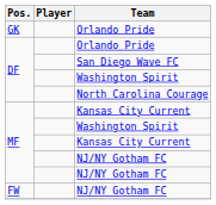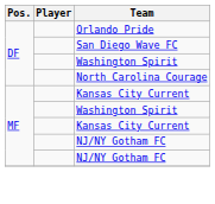 <table class="wikitable sortable">
 <tr>
 <th scope="col">Pos.</th>
 <th scope="col">Player</th>
 <th scope="col">Team</th>
-</tr>
-<tr>
-<td><a href='#'>GK</a></td>
-<td></td>
-<td><a href='#'>Orlando Pride</a></td>
 </tr>
 <tr>
 <td rowspan=4><a href='#'>DF</a></td>
 <td></td>
 <td><a href='#'>Orlando Pride</a></td>
 </tr>
 <tr>
 <td></td>
 <td><a href='#'>San Diego Wave FC</a></td>
 </tr>
 <tr>
 <td></td>
 <td><a href='#'>Washington Spirit</a></td>
 </tr>
 <tr>
 <td></td>
 <td><a href='#'>North Carolina Courage</a></td>
 </tr>
 <tr>
 <td rowspan=5><a href='#'>MF</a></td>
 <td></td>
 <td><a href='#'>Kansas City Current</a></td>
 </tr>
 <tr>
 <td></td>
 <td><a href='#'>Washington Spirit</a></td>
 </tr>
 <tr>
 <td></td>
 <td><a href='#'>Kansas City Current</a></td>
 </tr>
 <tr>
 <td></td>
 <td><a href='#'>NJ/NY Gotham FC</a></td>
 </tr>
 <tr>
 <td></td>
 <td><a href='#'>NJ/NY Gotham FC</a></td>
 </tr>
 <tr>
-<td rowspan=1><a href='#'>FW</a></td>
-<td></td>
-<td><a href='#'>NJ/NY Gotham FC</a></td>
-</tr>
-<tr>
 </tr>
 </table>
